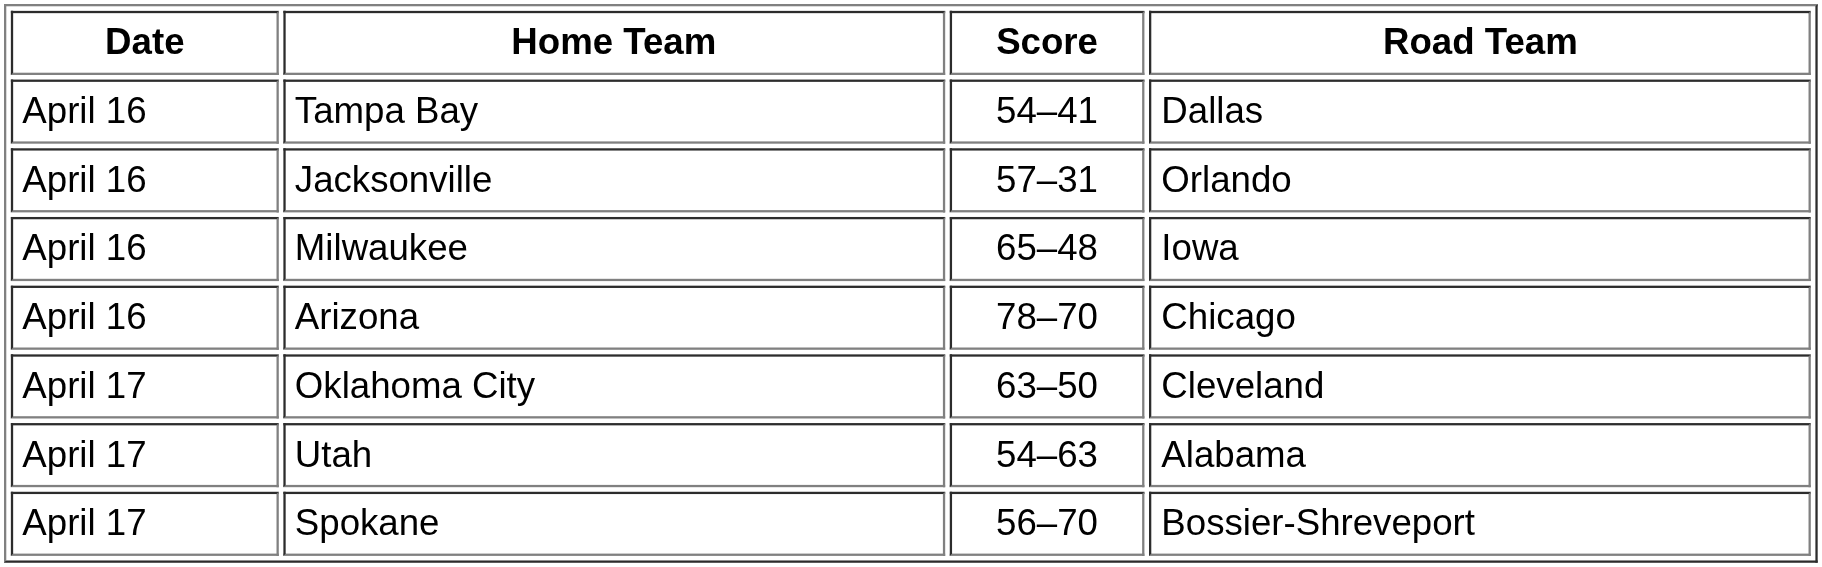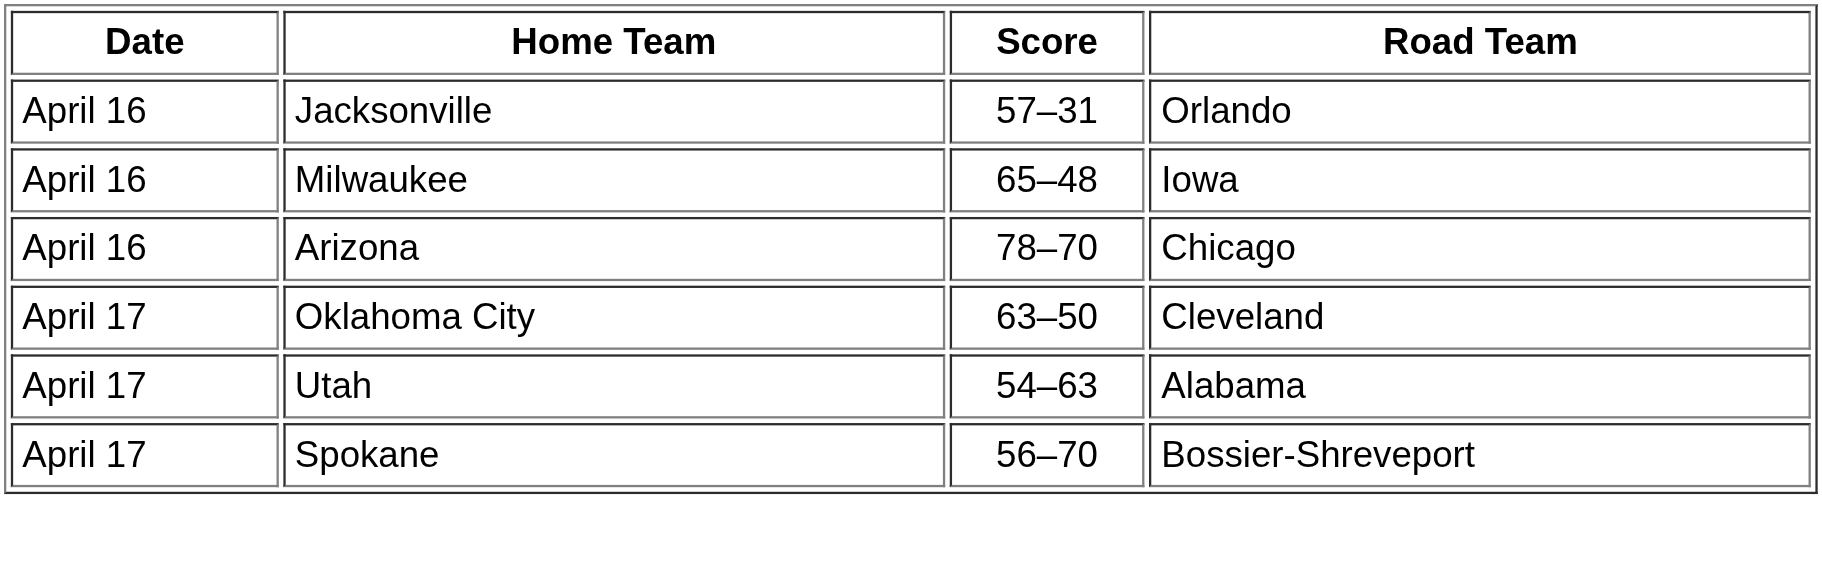 <table border="1" cellpadding="4" cellspacing="2" width="50%">
 <tr>
 <th width="15%">Date</th>
 <th width="37%">Home Team</th>
 <th width="11%">Score</th>
 <th width="37%">Road Team</th>
-</tr>
-<tr>
-<td>April 16</td>
-<td>Tampa Bay</td>
-<td align="center">54–41</td>
-<td>Dallas</td>
 </tr>
 <tr>
 <td>April 16</td>
 <td>Jacksonville</td>
 <td align="center">57–31</td>
 <td>Orlando</td>
 </tr>
 <tr>
 <td>April 16</td>
 <td>Milwaukee</td>
 <td align="center">65–48</td>
 <td>Iowa</td>
 </tr>
 <tr>
 <td>April 16</td>
 <td>Arizona</td>
 <td align="center">78–70</td>
 <td>Chicago</td>
 </tr>
 <tr>
 <td>April 17</td>
 <td>Oklahoma City</td>
 <td align="center">63–50</td>
 <td>Cleveland</td>
 </tr>
 <tr>
 <td>April 17</td>
 <td>Utah</td>
 <td align="center">54–63</td>
 <td>Alabama</td>
 </tr>
 <tr>
 <td>April 17</td>
 <td>Spokane</td>
 <td align="center">56–70</td>
 <td>Bossier-Shreveport</td>
 </tr>
 </table>
